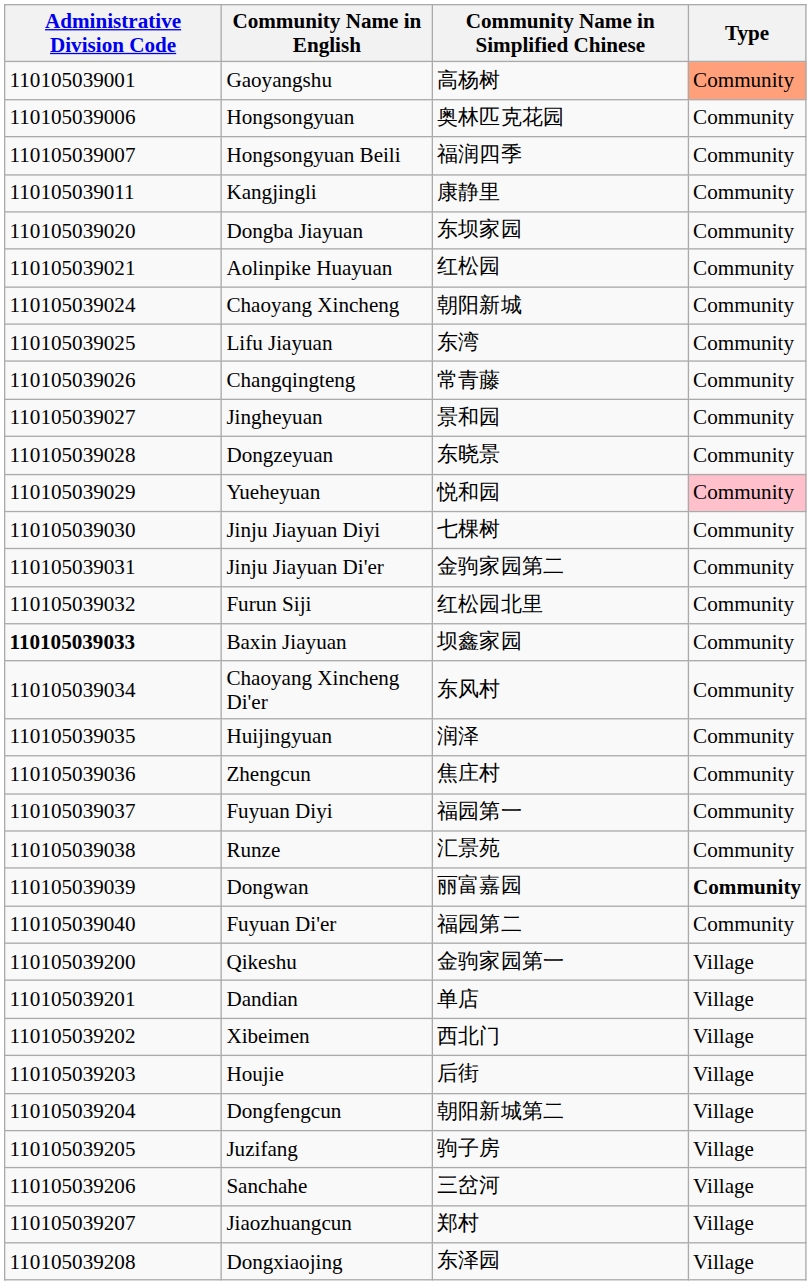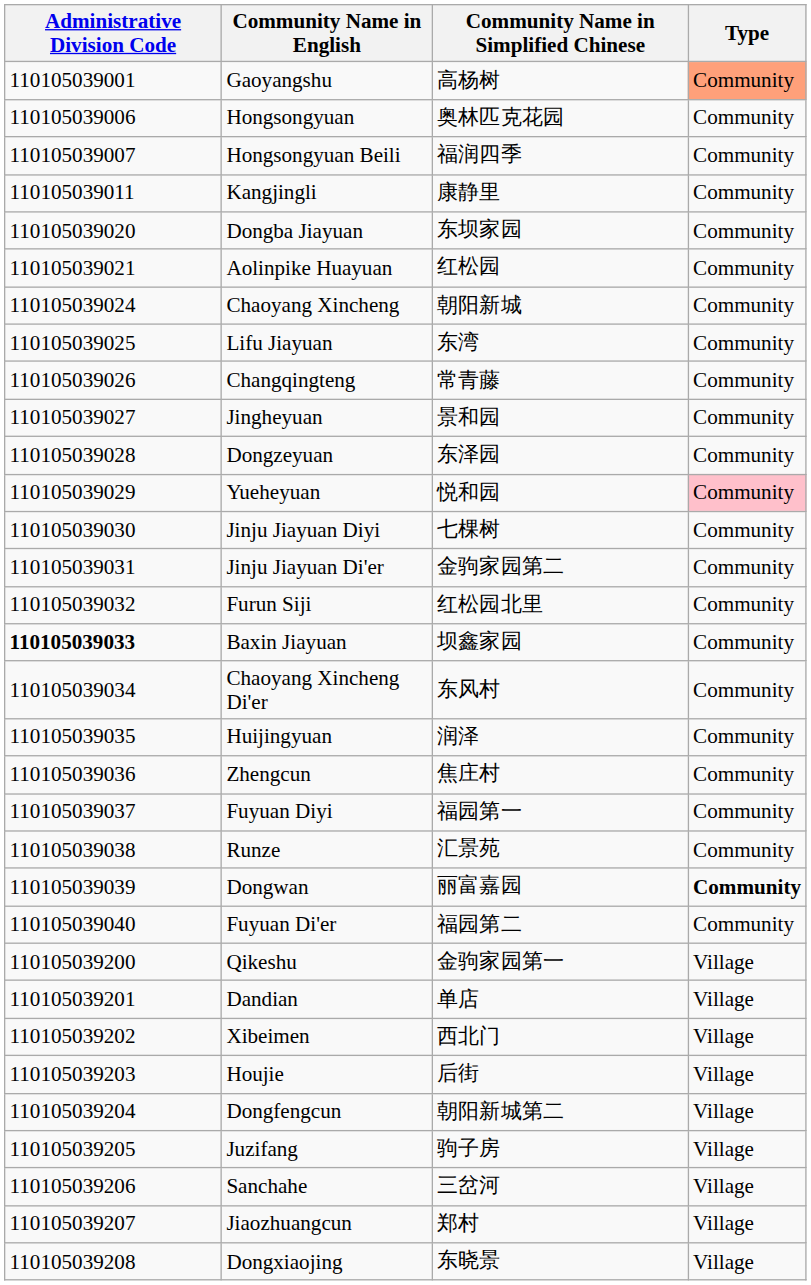 <table class="wikitable sortable">
 <tr>
 <th><a href='#'>Administrative Division Code</a></th>
 <th>Community Name in English</th>
 <th>Community Name in Simplified Chinese</th>
 <th>Type</th>
 </tr>
 <tr>
 <td>110105039001</td>
 <td>Gaoyangshu</td>
 <td>高杨树</td>
 <td style="background: lightsalmon;">Community</td>
 </tr>
 <tr>
 <td>110105039006</td>
 <td>Hongsongyuan</td>
 <td>奥林匹克花园</td>
 <td>Community</td>
 </tr>
 <tr>
 <td>110105039007</td>
 <td>Hongsongyuan Beili</td>
 <td>福润四季</td>
 <td>Community</td>
 </tr>
 <tr>
 <td>110105039011</td>
 <td>Kangjingli</td>
 <td>康静里</td>
 <td>Community</td>
 </tr>
 <tr>
 <td>110105039020</td>
 <td>Dongba Jiayuan</td>
 <td>东坝家园</td>
 <td>Community</td>
 </tr>
 <tr>
 <td>110105039021</td>
 <td>Aolinpike Huayuan</td>
 <td>红松园</td>
 <td>Community</td>
 </tr>
 <tr>
 <td>110105039024</td>
 <td>Chaoyang Xincheng</td>
 <td>朝阳新城</td>
 <td>Community</td>
 </tr>
 <tr>
 <td>110105039025</td>
 <td>Lifu Jiayuan</td>
 <td>东湾</td>
 <td>Community</td>
 </tr>
 <tr>
 <td>110105039026</td>
 <td>Changqingteng</td>
 <td>常青藤</td>
 <td>Community</td>
 </tr>
 <tr>
 <td>110105039027</td>
 <td>Jingheyuan</td>
 <td>景和园</td>
 <td>Community</td>
 </tr>
 <tr>
 <td>110105039028</td>
 <td>Dongzeyuan</td>
-<td>东晓景</td>
+<td>东泽园</td>
 <td>Community</td>
 </tr>
 <tr>
 <td>110105039029</td>
 <td>Yueheyuan</td>
 <td>悦和园</td>
 <td style="background: pink;">Community</td>
 </tr>
 <tr>
 <td>110105039030</td>
 <td>Jinju Jiayuan Diyi</td>
 <td>七棵树</td>
 <td>Community</td>
 </tr>
 <tr>
 <td>110105039031</td>
 <td>Jinju Jiayuan Di'er</td>
 <td>金驹家园第二</td>
 <td>Community</td>
 </tr>
 <tr>
 <td>110105039032</td>
 <td>Furun Siji</td>
 <td>红松园北里</td>
 <td>Community</td>
 </tr>
 <tr>
 <td><strong>110105039033</strong></td>
 <td>Baxin Jiayuan</td>
 <td>坝鑫家园</td>
 <td>Community</td>
 </tr>
 <tr>
 <td>110105039034</td>
 <td>Chaoyang Xincheng Di'er</td>
 <td>东风村</td>
 <td>Community</td>
 </tr>
 <tr>
 <td>110105039035</td>
 <td>Huijingyuan</td>
 <td>润泽</td>
 <td>Community</td>
 </tr>
 <tr>
 <td>110105039036</td>
 <td>Zhengcun</td>
 <td>焦庄村</td>
 <td>Community</td>
 </tr>
 <tr>
 <td>110105039037</td>
 <td>Fuyuan Diyi</td>
 <td>福园第一</td>
 <td>Community</td>
 </tr>
 <tr>
 <td>110105039038</td>
 <td>Runze</td>
 <td>汇景苑</td>
 <td>Community</td>
 </tr>
 <tr>
 <td>110105039039</td>
 <td>Dongwan</td>
 <td>丽富嘉园</td>
 <td><strong>Community</strong></td>
 </tr>
 <tr>
 <td>110105039040</td>
 <td>Fuyuan Di'er</td>
 <td>福园第二</td>
 <td>Community</td>
 </tr>
 <tr>
 <td>110105039200</td>
 <td>Qikeshu</td>
 <td>金驹家园第一</td>
 <td>Village</td>
 </tr>
 <tr>
 <td>110105039201</td>
 <td>Dandian</td>
 <td>单店</td>
 <td>Village</td>
 </tr>
 <tr>
 <td>110105039202</td>
 <td>Xibeimen</td>
 <td>西北门</td>
 <td>Village</td>
 </tr>
 <tr>
 <td>110105039203</td>
 <td>Houjie</td>
 <td>后街</td>
 <td>Village</td>
 </tr>
 <tr>
 <td>110105039204</td>
 <td>Dongfengcun</td>
 <td>朝阳新城第二</td>
 <td>Village</td>
 </tr>
 <tr>
 <td>110105039205</td>
 <td>Juzifang</td>
 <td>驹子房</td>
 <td>Village</td>
 </tr>
 <tr>
 <td>110105039206</td>
 <td>Sanchahe</td>
 <td>三岔河</td>
 <td>Village</td>
 </tr>
 <tr>
 <td>110105039207</td>
 <td>Jiaozhuangcun</td>
 <td>郑村</td>
 <td>Village</td>
 </tr>
 <tr>
 <td>110105039208</td>
 <td>Dongxiaojing</td>
-<td>东泽园</td>
+<td>东晓景</td>
 <td>Village</td>
 </tr>
 </table>
